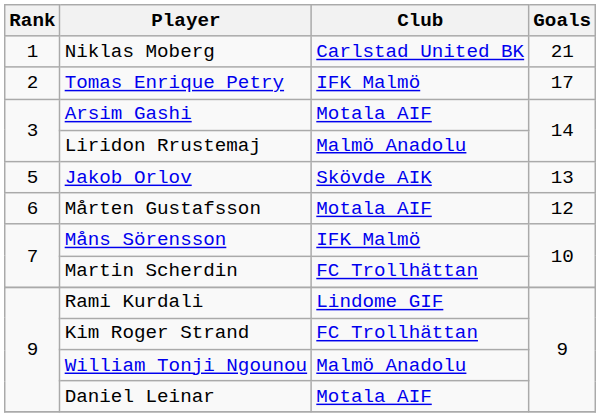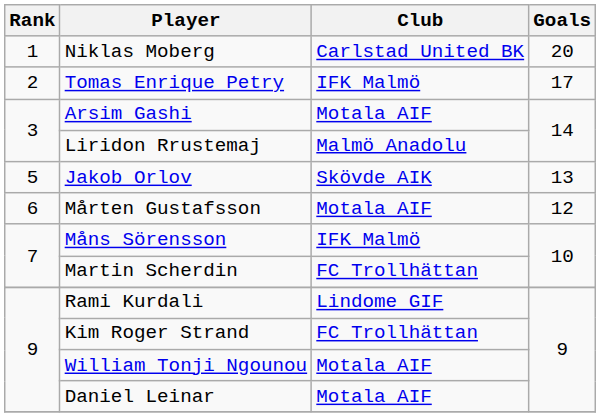 <table class="wikitable" style="text-align:center">
 <tr>
 <th>Rank</th>
 <th>Player</th>
 <th>Club</th>
 <th>Goals</th>
 </tr>
 <tr>
 <td>1</td>
 <td align="left"> Niklas Moberg</td>
 <td align="left"><a href='#'>Carlstad United BK</a></td>
-<td>21</td>
+<td>20</td>
 </tr>
 <tr>
 <td>2</td>
 <td align="left"> <a href='#'>Tomas Enrique Petry</a></td>
 <td align="left"><a href='#'>IFK Malmö</a></td>
 <td>17</td>
 </tr>
 <tr>
 <td rowspan="2">3</td>
 <td align="left"> <a href='#'>Arsim Gashi</a></td>
 <td align="left"><a href='#'>Motala AIF</a></td>
 <td rowspan="2">14</td>
 </tr>
 <tr>
 <td align="left"> Liridon Rrustemaj</td>
 <td align="left"><a href='#'>Malmö Anadolu</a></td>
 </tr>
 <tr>
 <td>5</td>
 <td align="left"> <a href='#'>Jakob Orlov</a></td>
 <td align="left"><a href='#'>Skövde AIK</a></td>
 <td>13</td>
 </tr>
 <tr>
 <td>6</td>
 <td align="left"> Mårten Gustafsson</td>
 <td align="left"><a href='#'>Motala AIF</a></td>
 <td>12</td>
 </tr>
 <tr>
 <td rowspan="2">7</td>
 <td align="left"> <a href='#'>Måns Sörensson</a></td>
 <td align="left"><a href='#'>IFK Malmö</a></td>
 <td rowspan="2">10</td>
 </tr>
 <tr>
 <td align="left"> Martin Scherdin</td>
 <td align="left"><a href='#'>FC Trollhättan</a></td>
 </tr>
 <tr>
 </tr>
 <tr>
 <td rowspan="4">9</td>
 <td align="left"> Rami Kurdali</td>
 <td align="left"><a href='#'>Lindome GIF</a></td>
 <td rowspan="4">9</td>
 </tr>
 <tr>
 <td align="left"> Kim Roger Strand</td>
 <td align="left"><a href='#'>FC Trollhättan</a></td>
 </tr>
 <tr>
 <td align="left"> <a href='#'>William Tonji Ngounou</a></td>
-<td align="left"><a href='#'>Malmö Anadolu</a></td>
+<td align="left"><a href='#'>Motala AIF</a></td>
 </tr>
 <tr>
 <td align="left"> Daniel Leinar</td>
 <td align="left"><a href='#'>Motala AIF</a></td>
 </tr>
 <tr>
 </tr>
 </table>
